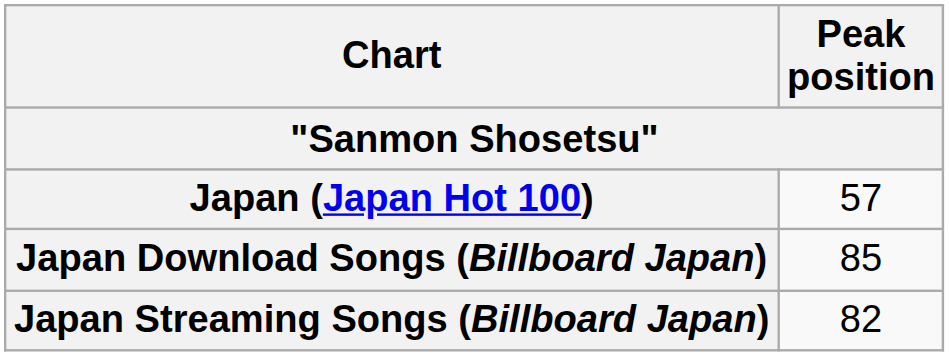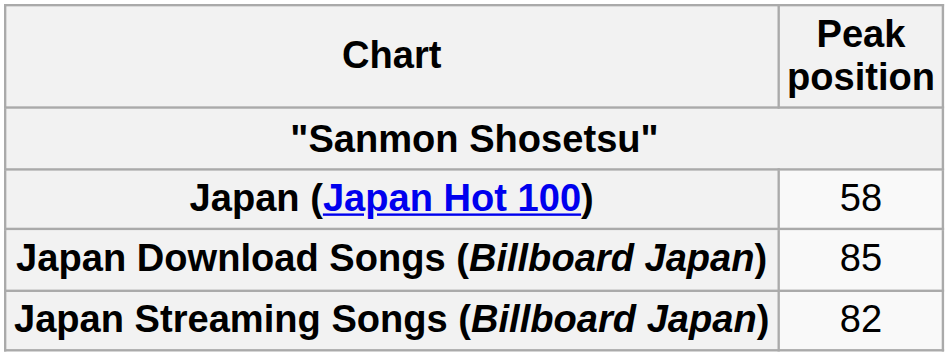 <table class="wikitable sortable plainrowheaders" style="text-align:center;">
 <tr>
 <th scope="col">Chart</th>
 <th scope="col">Peak<br>position</th>
 </tr>
 <tr>
 <th colspan="2">"Sanmon Shosetsu"</th>
 </tr>
 <tr>
 <th scope="row">Japan (<a href='#'>Japan Hot 100</a>)</th>
-<td>57</td>
+<td>58</td>
 </tr>
 <tr>
 <th scope="row">Japan Download Songs (<em>Billboard Japan</em>)</th>
 <td>85</td>
 </tr>
 <tr>
 <th scope="row">Japan Streaming Songs (<em>Billboard Japan</em>)</th>
 <td>82</td>
 </tr>
 </table>
